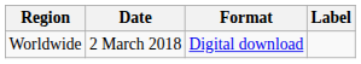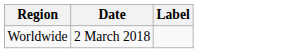 <table class=wikitable>
 <tr>
 <th>Region</th>
 <th>Date</th>
-<th>Format</th>
 <th>Label</th>
 </tr>
 <tr>
 <td>Worldwide</td>
 <td>2 March 2018</td>
-<td><a href='#'>Digital download</a></td>
 <td></td>
 </tr>
 </table>
